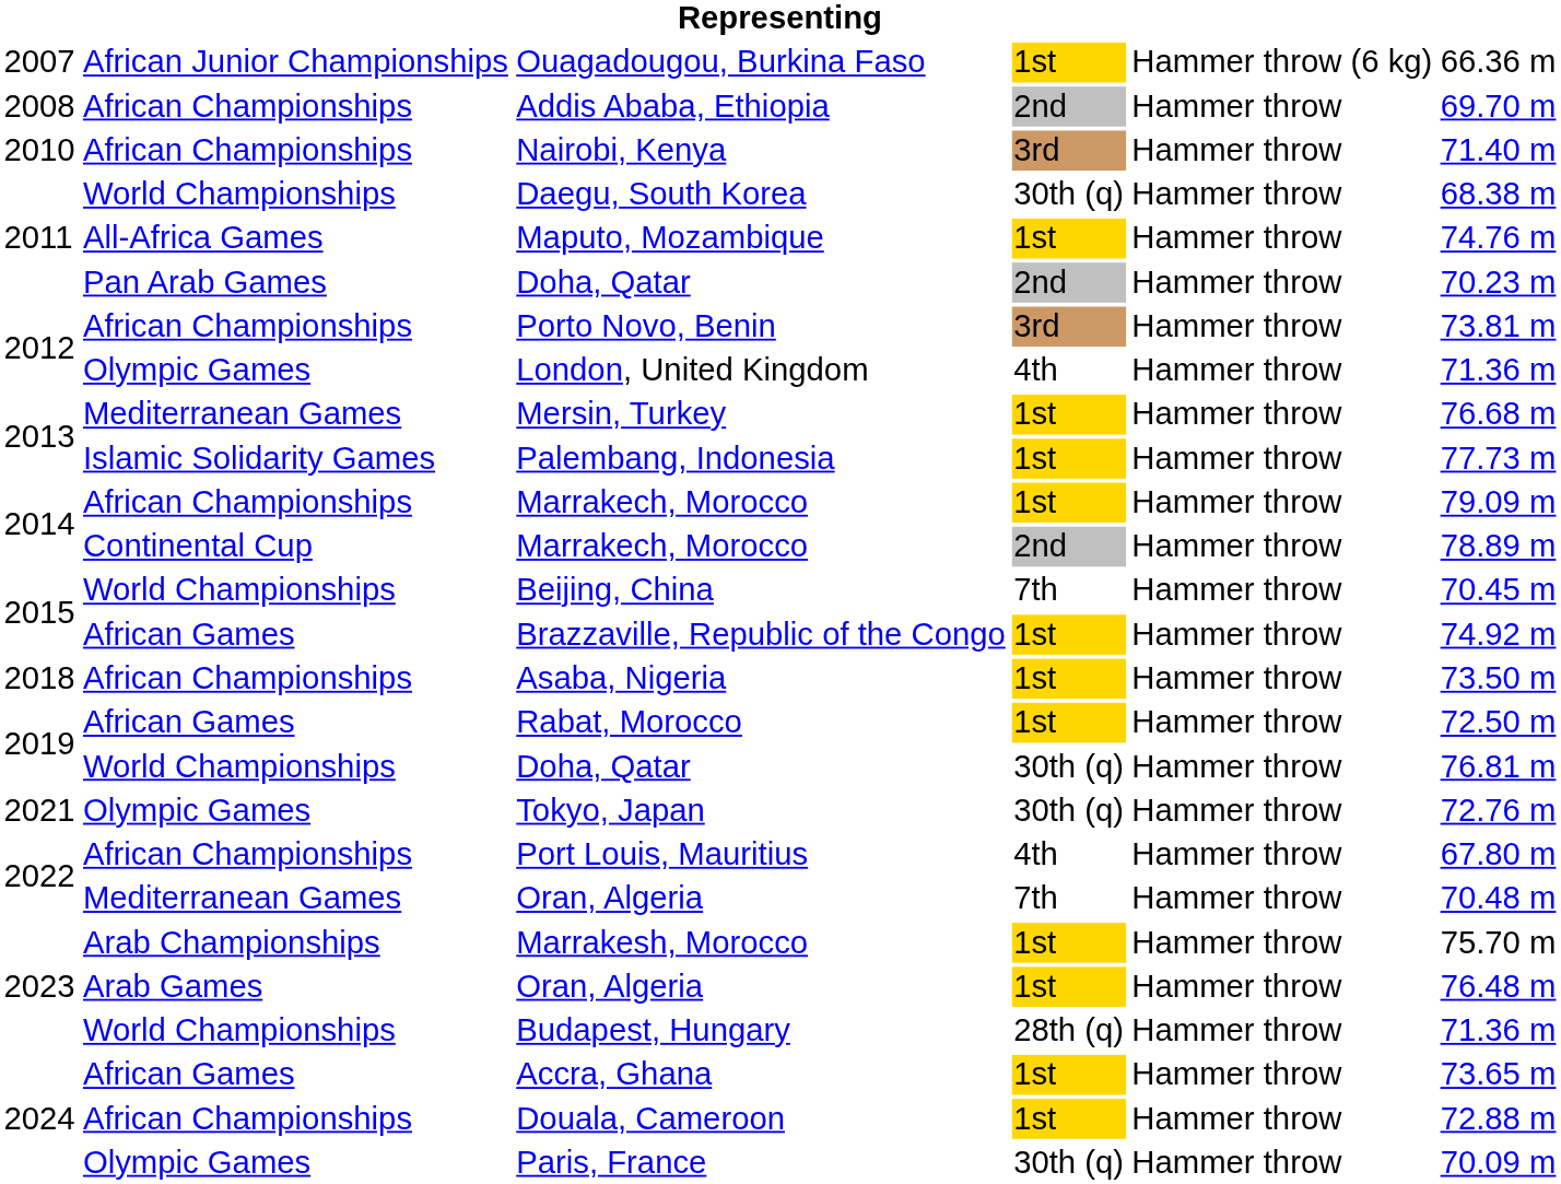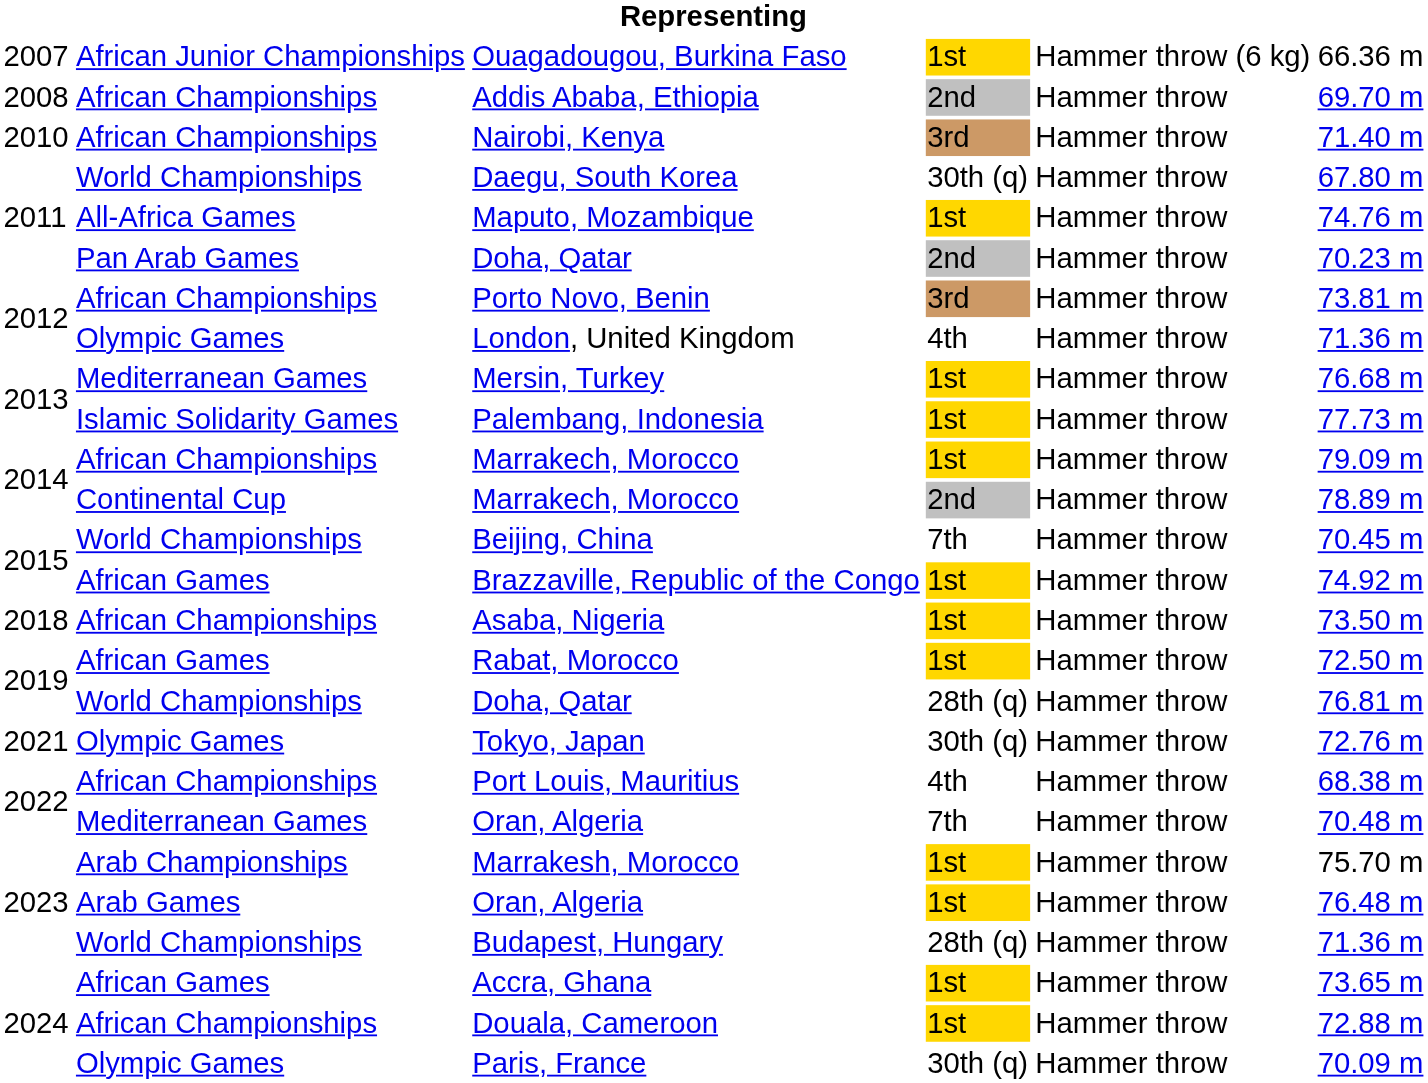 <table>
 <tr>
 <th colspan="6">Representing </th>
 </tr>
 <tr>
 <td>2007</td>
 <td><a href='#'>African Junior Championships</a></td>
 <td><a href='#'>Ouagadougou, Burkina Faso</a></td>
 <td bgcolor=gold>1st</td>
 <td>Hammer throw (6 kg)</td>
 <td>66.36 m</td>
 </tr>
 <tr>
 <td>2008</td>
 <td><a href='#'>African Championships</a></td>
 <td><a href='#'>Addis Ababa, Ethiopia</a></td>
 <td bgcolor=silver>2nd</td>
 <td>Hammer throw</td>
 <td><a href='#'>69.70 m</a></td>
 </tr>
 <tr>
 <td>2010</td>
 <td><a href='#'>African Championships</a></td>
 <td><a href='#'>Nairobi, Kenya</a></td>
 <td bgcolor=cc9966>3rd</td>
 <td>Hammer throw</td>
 <td><a href='#'>71.40 m</a></td>
 </tr>
 <tr>
 <td rowspan=3>2011</td>
 <td><a href='#'>World Championships</a></td>
 <td><a href='#'>Daegu, South Korea</a></td>
 <td>30th (q)</td>
 <td>Hammer throw</td>
-<td><a href='#'>68.38 m</a></td>
+<td><a href='#'>67.80 m</a></td>
 </tr>
 <tr>
 <td><a href='#'>All-Africa Games</a></td>
 <td><a href='#'>Maputo, Mozambique</a></td>
 <td bgcolor=gold>1st</td>
 <td>Hammer throw</td>
 <td><a href='#'>74.76 m</a></td>
 </tr>
 <tr>
 <td><a href='#'>Pan Arab Games</a></td>
 <td><a href='#'>Doha, Qatar</a></td>
 <td bgcolor=silver>2nd</td>
 <td>Hammer throw</td>
 <td><a href='#'>70.23 m</a></td>
 </tr>
 <tr>
 <td rowspan=2>2012</td>
 <td><a href='#'>African Championships</a></td>
 <td><a href='#'>Porto Novo, Benin</a></td>
 <td bgcolor=cc9966>3rd</td>
 <td>Hammer throw</td>
 <td><a href='#'>73.81 m</a></td>
 </tr>
 <tr>
 <td><a href='#'>Olympic Games</a></td>
 <td><a href='#'>London</a>, United Kingdom</td>
 <td>4th</td>
 <td>Hammer throw</td>
 <td><a href='#'>71.36 m</a></td>
 </tr>
 <tr>
 <td rowspan=2>2013</td>
 <td><a href='#'>Mediterranean Games</a></td>
 <td><a href='#'>Mersin, Turkey</a></td>
 <td bgcolor=gold>1st</td>
 <td>Hammer throw</td>
 <td><a href='#'>76.68 m</a></td>
 </tr>
 <tr>
 <td><a href='#'>Islamic Solidarity Games</a></td>
 <td><a href='#'>Palembang, Indonesia</a></td>
 <td bgcolor=gold>1st</td>
 <td>Hammer throw</td>
 <td><a href='#'>77.73 m</a></td>
 </tr>
 <tr>
 <td rowspan=2>2014</td>
 <td><a href='#'>African Championships</a></td>
 <td><a href='#'>Marrakech, Morocco</a></td>
 <td bgcolor=gold>1st</td>
 <td>Hammer throw</td>
 <td><a href='#'>79.09 m</a></td>
 </tr>
 <tr>
 <td><a href='#'>Continental Cup</a></td>
 <td><a href='#'>Marrakech, Morocco</a></td>
 <td bgcolor=silver>2nd</td>
 <td>Hammer throw</td>
 <td><a href='#'>78.89 m</a></td>
 </tr>
 <tr>
 <td rowspan=2>2015</td>
 <td><a href='#'>World Championships</a></td>
 <td><a href='#'>Beijing, China</a></td>
 <td>7th</td>
 <td>Hammer throw</td>
 <td><a href='#'>70.45 m</a></td>
 </tr>
 <tr>
 <td><a href='#'>African Games</a></td>
 <td><a href='#'>Brazzaville, Republic of the Congo</a></td>
 <td bgcolor=gold>1st</td>
 <td>Hammer throw</td>
 <td><a href='#'>74.92 m</a></td>
 </tr>
 <tr>
 <td>2018</td>
 <td><a href='#'>African Championships</a></td>
 <td><a href='#'>Asaba, Nigeria</a></td>
 <td bgcolor=gold>1st</td>
 <td>Hammer throw</td>
 <td><a href='#'>73.50 m</a></td>
 </tr>
 <tr>
 <td rowspan=2>2019</td>
 <td><a href='#'>African Games</a></td>
 <td><a href='#'>Rabat, Morocco</a></td>
 <td bgcolor=gold>1st</td>
 <td>Hammer throw</td>
 <td><a href='#'>72.50 m</a></td>
 </tr>
 <tr>
 <td><a href='#'>World Championships</a></td>
 <td><a href='#'>Doha, Qatar</a></td>
-<td>30th (q)</td>
+<td>28th (q)</td>
 <td>Hammer throw</td>
 <td><a href='#'>76.81 m</a></td>
 </tr>
 <tr>
 <td>2021</td>
 <td><a href='#'>Olympic Games</a></td>
 <td><a href='#'>Tokyo, Japan</a></td>
 <td>30th (q)</td>
 <td>Hammer throw</td>
 <td><a href='#'>72.76 m</a></td>
 </tr>
 <tr>
 <td rowspan=2>2022</td>
 <td><a href='#'>African Championships</a></td>
 <td><a href='#'>Port Louis, Mauritius</a></td>
 <td>4th</td>
 <td>Hammer throw</td>
-<td><a href='#'>67.80 m</a></td>
+<td><a href='#'>68.38 m</a></td>
 </tr>
 <tr>
 <td><a href='#'>Mediterranean Games</a></td>
 <td><a href='#'>Oran, Algeria</a></td>
 <td>7th</td>
 <td>Hammer throw</td>
 <td><a href='#'>70.48 m</a></td>
 </tr>
 <tr>
 <td rowspan=3>2023</td>
 <td><a href='#'>Arab Championships</a></td>
 <td><a href='#'>Marrakesh, Morocco</a></td>
 <td bgcolor=gold>1st</td>
 <td>Hammer throw</td>
 <td>75.70 m</td>
 </tr>
 <tr>
 <td><a href='#'>Arab Games</a></td>
 <td><a href='#'>Oran, Algeria</a></td>
 <td bgcolor=gold>1st</td>
 <td>Hammer throw</td>
 <td><a href='#'>76.48 m</a></td>
 </tr>
 <tr>
 <td><a href='#'>World Championships</a></td>
 <td><a href='#'>Budapest, Hungary</a></td>
 <td>28th (q)</td>
 <td>Hammer throw</td>
 <td><a href='#'>71.36 m</a></td>
 </tr>
 <tr>
 <td rowspan=3>2024</td>
 <td><a href='#'>African Games</a></td>
 <td><a href='#'>Accra, Ghana</a></td>
 <td bgcolor=gold>1st</td>
 <td>Hammer throw</td>
 <td><a href='#'>73.65 m</a></td>
 </tr>
 <tr>
 <td><a href='#'>African Championships</a></td>
 <td><a href='#'>Douala, Cameroon</a></td>
 <td bgcolor=gold>1st</td>
 <td>Hammer throw</td>
 <td><a href='#'>72.88 m</a></td>
 </tr>
 <tr>
 <td><a href='#'>Olympic Games</a></td>
 <td><a href='#'>Paris, France</a></td>
 <td>30th (q)</td>
 <td>Hammer throw</td>
 <td><a href='#'>70.09 m</a></td>
 </tr>
 </table>
